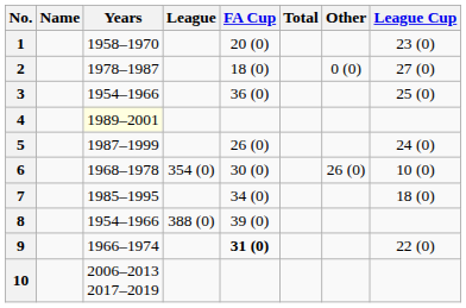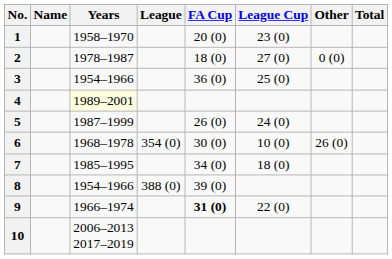 <table class="wikitable sortable plainrowheaders" style="text-align: center;">
 <tr>
 <th scope="col">No.</th>
 <th scope="col">Name</th>
 <th scope="col">Years</th>
 <th scope="col">League</th>
 <th scope="col"><a href='#'>FA Cup</a></th>
+<th scope="col"><a href='#'>League Cup</a></th>
+<th scope="col">Other</th>
 <th scope="col">Total</th>
-<th scope="col">Other</th>
-<th scope="col"><a href='#'>League Cup</a></th>
 </tr>
 <tr>
 <th scope="row" style="text-align: center;">1</th>
 <td align="left"></td>
 <td>1958–1970</td>
 <td></td>
 <td>20 (0)</td>
+<td>23 (0)</td>
 <td></td>
 <td></td>
-<td>23 (0)</td>
 </tr>
 <tr>
 <th scope="row" style="text-align: center;">2</th>
 <td align="left"></td>
 <td>1978–1987</td>
 <td></td>
 <td>18 (0)</td>
+<td>27 (0)</td>
+<td>0 (0)</td>
 <td></td>
-<td>0 (0)</td>
-<td>27 (0)</td>
 </tr>
 <tr>
 <th scope="row" style="text-align: center;">3</th>
 <td align="left"></td>
 <td>1954–1966</td>
 <td></td>
 <td>36 (0)</td>
+<td>25 (0)</td>
 <td></td>
 <td></td>
-<td>25 (0)</td>
 </tr>
 <tr>
 <th scope="row" style="text-align: center;">4</th>
 <td align="left"></td>
 <td style="background: lightyellow;">1989–2001</td>
 <td></td>
 <td></td>
 <td></td>
 <td></td>
 <td></td>
 </tr>
 <tr>
 <th scope="row" style="text-align: center;">5</th>
 <td align="left"></td>
 <td>1987–1999</td>
 <td></td>
 <td>26 (0)</td>
+<td>24 (0)</td>
 <td></td>
 <td></td>
-<td>24 (0)</td>
 </tr>
 <tr>
 <th scope="row" style="text-align: center;">6</th>
 <td align="left"></td>
 <td>1968–1978</td>
 <td>354 (0)</td>
 <td>30 (0)</td>
+<td>10 (0)</td>
+<td>26 (0)</td>
 <td></td>
-<td>26 (0)</td>
-<td>10 (0)</td>
 </tr>
 <tr>
 <th scope="row" style="text-align: center;">7</th>
 <td align="left"></td>
 <td>1985–1995</td>
 <td></td>
 <td>34 (0)</td>
+<td>18 (0)</td>
 <td></td>
 <td></td>
-<td>18 (0)</td>
 </tr>
 <tr>
 <th scope="row" style="text-align: center;">8</th>
 <td align="left"></td>
 <td>1954–1966</td>
 <td>388 (0)</td>
 <td>39 (0)</td>
 <td></td>
 <td></td>
 <td></td>
 </tr>
 <tr>
 <th scope="row" style="text-align: center;">9</th>
 <td align="left"></td>
 <td>1966–1974</td>
 <td></td>
 <td><strong>31 (0)</strong></td>
+<td>22 (0)</td>
 <td></td>
 <td></td>
-<td>22 (0)</td>
 </tr>
 <tr>
 <th scope="row" style="text-align: center;">10</th>
 <td align="left"></td>
 <td>2006–2013<br>2017–2019</td>
 <td></td>
 <td></td>
 <td></td>
 <td></td>
 <td></td>
 </tr>
 </table>
